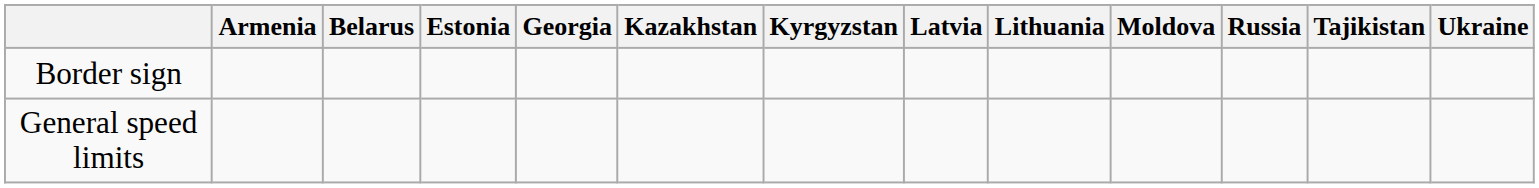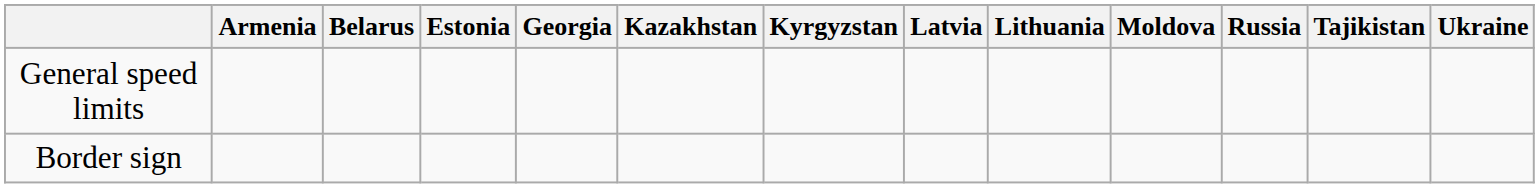 <table class="wikitable" style="text-align:center;">
 <tr style="font-size:smaller;">
 <th width="100"></th>
 <th>Armenia</th>
 <th>Belarus</th>
 <th>Estonia</th>
 <th>Georgia</th>
 <th>Kazakhstan</th>
 <th>Kyrgyzstan</th>
 <th>Latvia</th>
 <th>Lithuania</th>
 <th>Moldova</th>
 <th>Russia</th>
 <th>Tajikistan</th>
 <th>Ukraine</th>
 </tr>
 <tr>
+<td>General speed limits</td>
+<td></td>
+<td></td>
+<td></td>
+<td></td>
+<td></td>
+<td></td>
+<td></td>
+<td></td>
+<td></td>
+<td></td>
+<td></td>
+<td></td>
+</tr>
+<tr>
 <td>Border sign</td>
 <td></td>
 <td><br></td>
 <td></td>
 <td></td>
 <td></td>
 <td></td>
 <td></td>
 <td></td>
 <td></td>
 <td></td>
 <td></td>
 <td></td>
 </tr>
-<tr>
-<td>General speed limits</td>
-<td></td>
-<td></td>
-<td></td>
-<td></td>
-<td></td>
-<td></td>
-<td></td>
-<td></td>
-<td></td>
-<td></td>
-<td></td>
-<td></td>
-</tr>
 </table>
